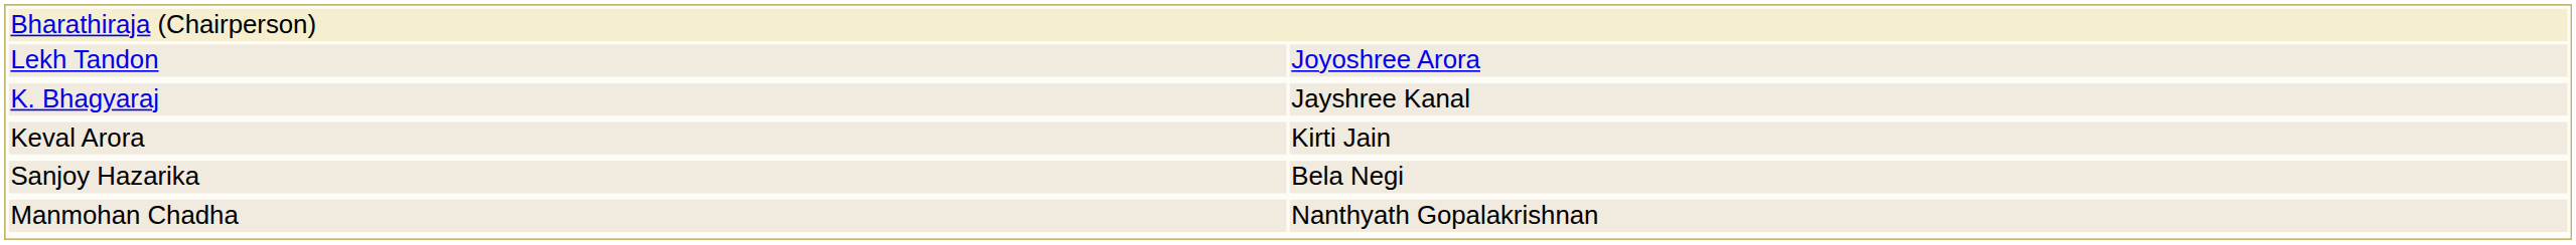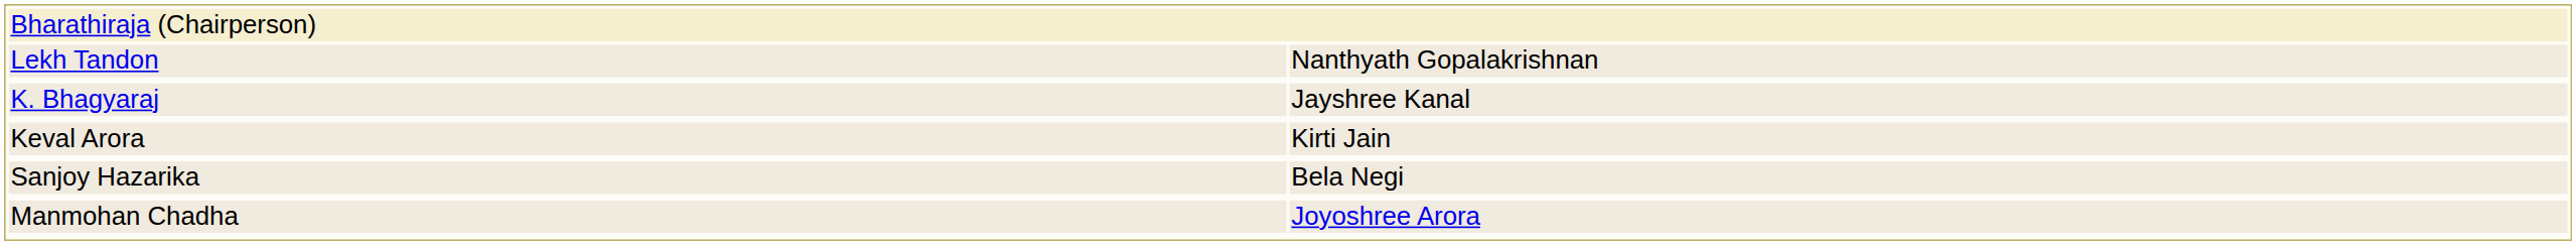 <table style="width:100%;border: 1px solid #BEB168;background-color:#FDFCF6;">
 <tr>
 <td colspan="2" style="background-color:#F5EFD0;"> <a href='#'>Bharathiraja</a> (Chairperson)</td>
 </tr>
 <tr style="background-color:#F0EADF;">
 <td style="width:50%"> <a href='#'>Lekh Tandon</a></td>
-<td style="width:50%"> <a href='#'>Joyoshree Arora</a></td>
+<td style="width:50%"> Nanthyath Gopalakrishnan</td>
 </tr>
 <tr style="vertical-align:top;">
 </tr>
 <tr style="background-color:#F0EADF;">
 <td style="width:50%"> <a href='#'>K. Bhagyaraj</a></td>
 <td style="width:50%"> Jayshree Kanal</td>
 </tr>
 <tr style="vertical-align:top;">
 </tr>
 <tr style="background-color:#F0EADF;">
 <td style="width:50%"> Keval Arora</td>
 <td style="width:50%"> Kirti Jain</td>
 </tr>
 <tr style="vertical-align:top;">
 </tr>
 <tr style="background-color:#F0EADF;">
 <td style="width:50%"> Sanjoy Hazarika</td>
 <td style="width:50%"> Bela Negi</td>
 </tr>
 <tr style="vertical-align:top;">
 </tr>
 <tr style="background-color:#F0EADF;">
 <td style="width:50%"> Manmohan Chadha</td>
-<td style="width:50%"> Nanthyath Gopalakrishnan</td>
+<td style="width:50%"> <a href='#'>Joyoshree Arora</a></td>
 </tr>
 <tr style="vertical-align:top;">
 </tr>
 </table>
